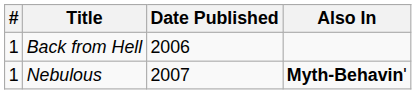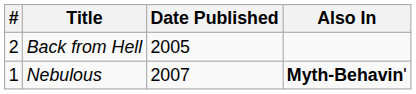 <table class="wikitable">
 <tr>
 <th>#</th>
 <th>Title</th>
 <th>Date Published</th>
 <th>Also In</th>
 </tr>
 <tr>
-<td>1</td>
+<td>2</td>
 <td><em>Back from Hell</em></td>
-<td>2006</td>
+<td>2005</td>
 <td></td>
 </tr>
 <tr>
 <td>1</td>
 <td><em>Nebulous</em></td>
 <td>2007</td>
 <td><strong>Myth-Behavin</strong>'</td>
 </tr>
 </table>
